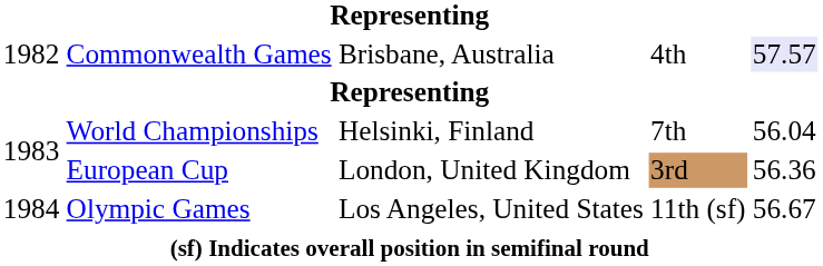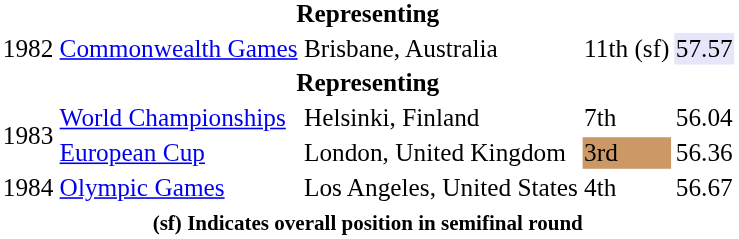 <table>
 <tr>
 <th colspan=6>Representing </th>
 </tr>
 <tr>
 <td>1982</td>
 <td><a href='#'>Commonwealth Games</a></td>
 <td>Brisbane, Australia</td>
-<td>4th</td>
+<td>11th (sf)</td>
 <td style="background: lavender;">57.57</td>
 </tr>
 <tr>
 <th colspan=6>Representing </th>
 </tr>
 <tr>
 <td rowspan=2>1983</td>
 <td><a href='#'>World Championships</a></td>
 <td>Helsinki, Finland</td>
 <td>7th</td>
 <td>56.04</td>
 </tr>
 <tr>
 <td><a href='#'>European Cup</a></td>
 <td>London, United Kingdom</td>
 <td bgcolor=cc9966>3rd</td>
 <td>56.36</td>
 </tr>
 <tr>
 <td>1984</td>
 <td><a href='#'>Olympic Games</a></td>
 <td>Los Angeles, United States</td>
-<td>11th (sf)</td>
+<td>4th</td>
 <td>56.67</td>
 </tr>
 <tr>
 <th colspan=6><small><strong> (sf) Indicates overall position in semifinal round</strong></small></th>
 </tr>
 </table>
